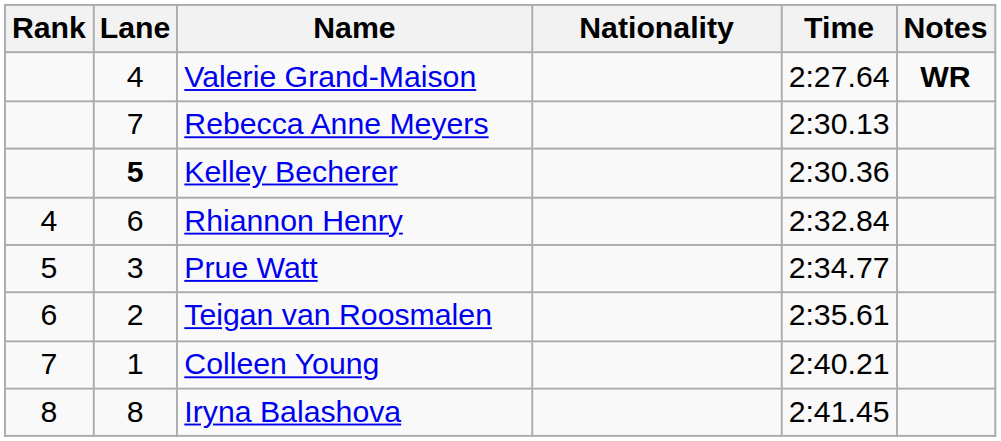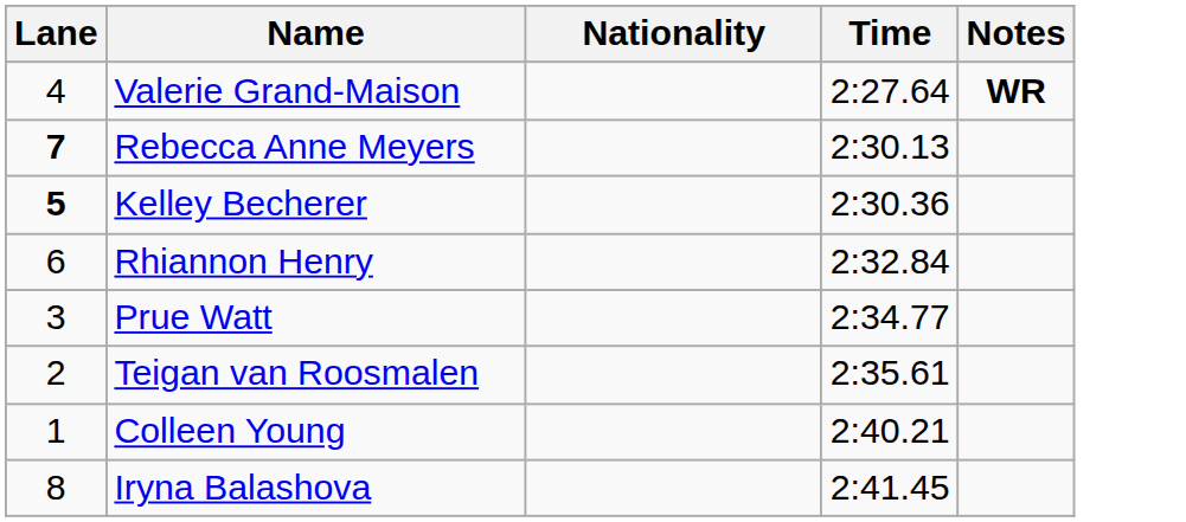 <table class="wikitable sortable" style="text-align:center">
 <tr>
-<th>Rank</th>
 <th>Lane</th>
 <th style="width:180px">Name</th>
 <th style="width:125px">Nationality</th>
 <th>Time</th>
 <th>Notes</th>
 </tr>
 <tr>
-<td></td>
 <td>4</td>
 <td style="text-align:left;"><a href='#'>Valerie Grand-Maison</a></td>
 <td style="text-align:left;"></td>
 <td>2:27.64</td>
 <td><strong>WR</strong></td>
 </tr>
 <tr>
-<td></td>
-<td>7</td>
+<td><strong>7</strong></td>
 <td style="text-align:left;"><a href='#'>Rebecca Anne Meyers</a></td>
 <td style="text-align:left;"></td>
 <td>2:30.13</td>
 <td></td>
 </tr>
 <tr>
-<td></td>
 <td><strong>5</strong></td>
 <td style="text-align:left;"><a href='#'>Kelley Becherer</a></td>
 <td style="text-align:left;"></td>
 <td>2:30.36</td>
 <td></td>
 </tr>
 <tr>
-<td>4</td>
 <td>6</td>
 <td style="text-align:left;"><a href='#'>Rhiannon Henry</a></td>
 <td style="text-align:left;"></td>
 <td>2:32.84</td>
 <td></td>
 </tr>
 <tr>
-<td>5</td>
 <td>3</td>
 <td style="text-align:left;"><a href='#'>Prue Watt</a></td>
 <td style="text-align:left;"></td>
 <td>2:34.77</td>
 <td></td>
 </tr>
 <tr>
-<td>6</td>
 <td>2</td>
 <td style="text-align:left;"><a href='#'>Teigan van Roosmalen</a></td>
 <td style="text-align:left;"></td>
 <td>2:35.61</td>
 <td></td>
 </tr>
 <tr>
-<td>7</td>
 <td>1</td>
 <td style="text-align:left;"><a href='#'>Colleen Young</a></td>
 <td style="text-align:left;"></td>
 <td>2:40.21</td>
 <td></td>
 </tr>
 <tr>
 <td>8</td>
-<td>8</td>
 <td style="text-align:left;"><a href='#'>Iryna Balashova</a></td>
 <td style="text-align:left;"></td>
 <td>2:41.45</td>
 <td></td>
 </tr>
 </table>
